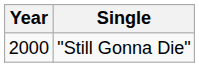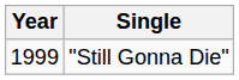 <table class="wikitable">
 <tr>
 <th>Year</th>
 <th>Single</th>
 </tr>
 <tr>
-<td>2000</td>
+<td>1999</td>
 <td>"Still Gonna Die"</td>
 </tr>
 </table>
